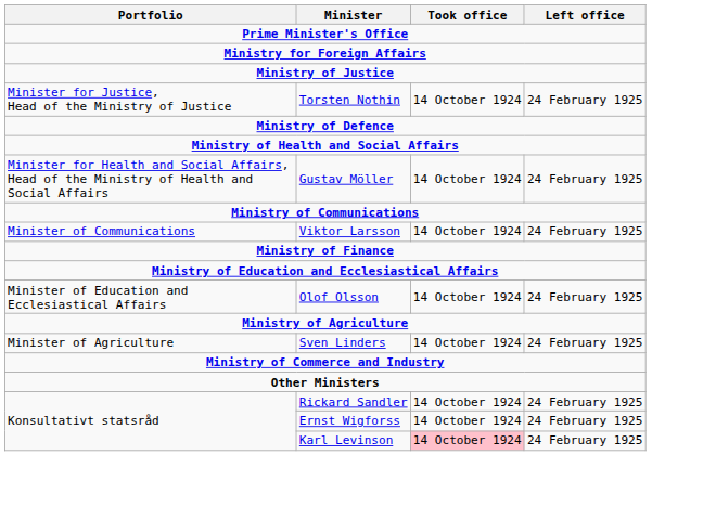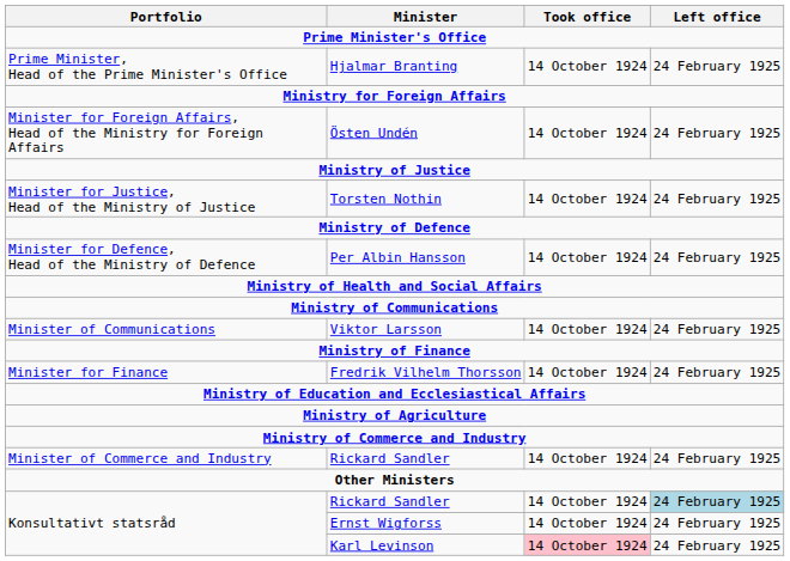 <table class="wikitable">
 <tr>
 <th width="310">Portfolio</th>
 <th>Minister</th>
 <th>Took office</th>
 <th>Left office</th>
 </tr>
 <tr>
 <td colspan="4" align="center"><strong><a href='#'>Prime Minister's Office</a></strong></td>
 </tr>
 <tr>
+<td><a href='#'>Prime Minister</a>,<br>Head of the Prime Minister's Office</td>
+<td><a href='#'>Hjalmar Branting</a></td>
+<td>14 October 1924</td>
+<td>24 February 1925</td>
+</tr>
+<tr>
 <td colspan="4" align="center"><strong><a href='#'>Ministry for Foreign Affairs</a></strong></td>
+</tr>
+<tr>
+<td><a href='#'>Minister for Foreign Affairs</a>,<br>Head of the Ministry for Foreign Affairs</td>
+<td><a href='#'>Östen Undén</a></td>
+<td>14 October 1924</td>
+<td>24 February 1925</td>
 </tr>
 <tr>
 <td colspan="4" align="center"><strong><a href='#'>Ministry of Justice</a></strong></td>
 </tr>
 <tr>
 <td><a href='#'>Minister for Justice</a>,<br>Head of the Ministry of Justice</td>
 <td><a href='#'>Torsten Nothin</a></td>
 <td>14 October 1924</td>
 <td>24 February 1925</td>
 </tr>
 <tr>
 <td colspan="4" align="center"><strong><a href='#'>Ministry of Defence</a></strong></td>
 </tr>
 <tr>
-<td colspan="4" align="center"><strong><a href='#'>Ministry of Health and Social Affairs</a></strong></td>
+<td><a href='#'>Minister for Defence</a>,<br>Head of the Ministry of Defence</td>
+<td><a href='#'>Per Albin Hansson</a></td>
+<td>14 October 1924</td>
+<td>24 February 1925</td>
 </tr>
 <tr>
-<td><a href='#'>Minister for Health and Social Affairs</a>,<br>Head of the Ministry of Health and Social Affairs</td>
-<td><a href='#'>Gustav Möller</a></td>
-<td>14 October 1924</td>
-<td>24 February 1925</td>
+<td colspan="4" align="center"><strong><a href='#'>Ministry of Health and Social Affairs</a></strong></td>
 </tr>
 <tr>
 <td colspan="4" align="center"><strong><a href='#'>Ministry of Communications</a></strong></td>
 </tr>
 <tr>
 <td><a href='#'>Minister of Communications</a></td>
 <td><a href='#'>Viktor Larsson</a></td>
 <td>14 October 1924</td>
 <td>24 February 1925</td>
 </tr>
 <tr>
 <td colspan="4" align="center"><strong><a href='#'>Ministry of Finance</a></strong></td>
 </tr>
 <tr>
-<td colspan="4" align="center"><strong><a href='#'>Ministry of Education and Ecclesiastical Affairs</a></strong></td>
+<td><a href='#'>Minister for Finance</a></td>
+<td><a href='#'>Fredrik Vilhelm Thorsson</a></td>
+<td>14 October 1924</td>
+<td>24 February 1925</td>
 </tr>
 <tr>
-<td>Minister of Education and Ecclesiastical Affairs</td>
-<td><a href='#'>Olof Olsson</a></td>
-<td>14 October 1924</td>
-<td>24 February 1925</td>
+<td colspan="4" align="center"><strong><a href='#'>Ministry of Education and Ecclesiastical Affairs</a></strong></td>
 </tr>
 <tr>
 <td colspan="4" align="center"><strong><a href='#'>Ministry of Agriculture</a></strong></td>
 </tr>
 <tr>
-<td>Minister of Agriculture</td>
-<td><a href='#'>Sven Linders</a></td>
+<td colspan="4" align="center"><strong><a href='#'>Ministry of Commerce and Industry</a></strong></td>
+</tr>
+<tr>
+<td><a href='#'>Minister of Commerce and Industry</a></td>
+<td><a href='#'>Rickard Sandler</a></td>
 <td>14 October 1924</td>
 <td>24 February 1925</td>
-</tr>
-<tr>
-<td colspan="4" align="center"><strong><a href='#'>Ministry of Commerce and Industry</a></strong></td>
 </tr>
 <tr>
 <td colspan="4" align="center"><strong>Other Ministers</strong></td>
 </tr>
 <tr>
 <td rowspan="3">Konsultativt statsråd</td>
 <td><a href='#'>Rickard Sandler</a></td>
 <td>14 October 1924</td>
-<td>24 February 1925</td>
+<td style="background: lightblue;">24 February 1925</td>
 </tr>
 <tr>
 <td><a href='#'>Ernst Wigforss</a></td>
 <td>14 October 1924</td>
 <td>24 February 1925</td>
 </tr>
 <tr>
 <td><a href='#'>Karl Levinson</a></td>
 <td style="background: pink;">14 October 1924</td>
 <td>24 February 1925</td>
 </tr>
 </table>
